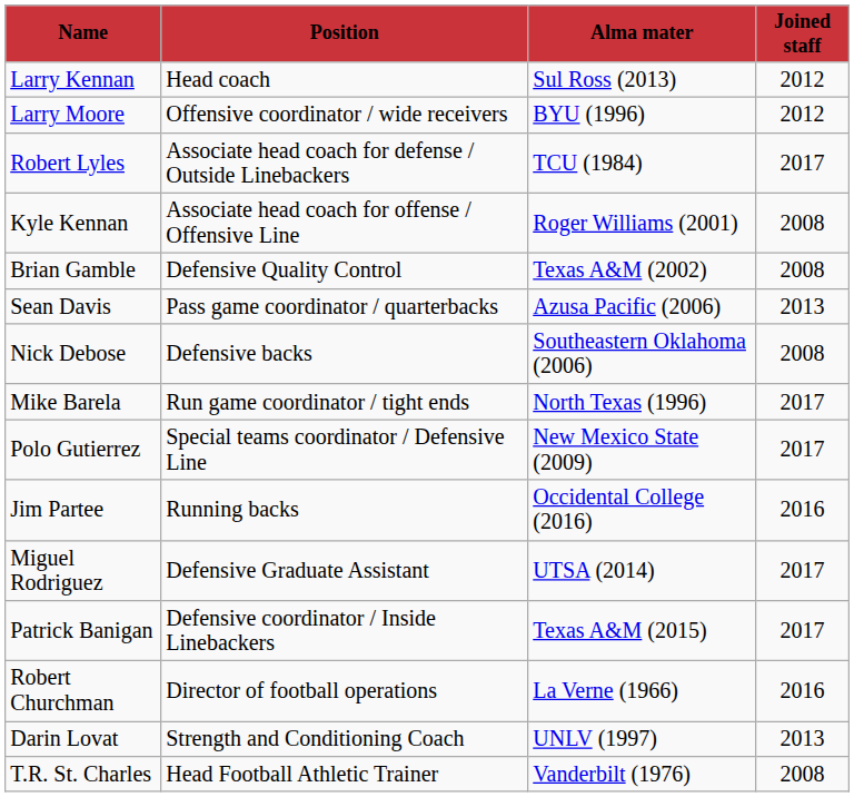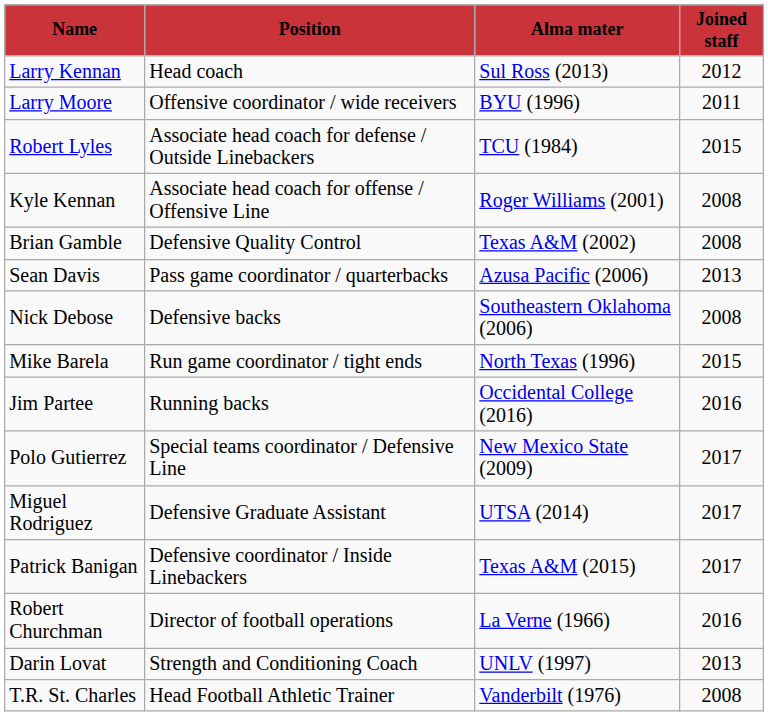 <table class="wikitable">
 <tr style="background:#CB333B; text-align:center;font-size:90%;">
 <td><span><strong>Name</strong> </span></td>
 <td><span><strong>Position</strong> </span></td>
 <td><span><strong>Alma mater</strong></span></td>
 <td><span><strong>Joined staff</strong></span></td>
 </tr>
 <tr>
 <td><a href='#'>Larry Kennan</a></td>
 <td>Head coach</td>
 <td><a href='#'>Sul Ross</a> (2013)</td>
 <td align=center>2012</td>
 </tr>
 <tr>
 <td><a href='#'>Larry Moore</a></td>
 <td>Offensive coordinator / wide receivers</td>
 <td><a href='#'>BYU</a> (1996)</td>
-<td align=center>2012</td>
+<td align=center>2011</td>
 </tr>
 <tr>
 <td><a href='#'>Robert Lyles</a></td>
 <td>Associate head coach for defense / Outside Linebackers</td>
 <td><a href='#'>TCU</a> (1984)</td>
-<td align=center>2017</td>
+<td align=center>2015</td>
 </tr>
 <tr>
 <td>Kyle Kennan</td>
 <td>Associate head coach for offense / Offensive Line</td>
 <td><a href='#'>Roger Williams</a> (2001)</td>
 <td align=center>2008</td>
 </tr>
 <tr>
 <td>Brian Gamble</td>
 <td>Defensive Quality Control</td>
 <td><a href='#'>Texas A&M</a> (2002)</td>
 <td align=center>2008</td>
 </tr>
 <tr>
 <td>Sean Davis</td>
 <td>Pass game coordinator / quarterbacks</td>
 <td><a href='#'>Azusa Pacific</a> (2006)</td>
 <td align=center>2013</td>
 </tr>
 <tr>
 <td>Nick Debose</td>
 <td>Defensive backs</td>
 <td><a href='#'>Southeastern Oklahoma</a> (2006)</td>
 <td align=center>2008</td>
 </tr>
 <tr>
 <td>Mike Barela</td>
 <td>Run game coordinator / tight ends</td>
 <td><a href='#'>North Texas</a> (1996)</td>
-<td align=center>2017</td>
+<td align=center>2015</td>
+</tr>
+<tr>
+<td>Jim Partee</td>
+<td>Running backs</td>
+<td><a href='#'>Occidental College</a> (2016)</td>
+<td align=center>2016</td>
 </tr>
 <tr>
 <td>Polo Gutierrez</td>
 <td>Special teams coordinator / Defensive Line</td>
 <td><a href='#'>New Mexico State</a> (2009)</td>
 <td align=center>2017</td>
-</tr>
-<tr>
-<td>Jim Partee</td>
-<td>Running backs</td>
-<td><a href='#'>Occidental College</a> (2016)</td>
-<td align=center>2016</td>
 </tr>
 <tr>
 <td>Miguel Rodriguez</td>
 <td>Defensive Graduate Assistant</td>
 <td><a href='#'>UTSA</a> (2014)</td>
 <td align=center>2017</td>
 </tr>
 <tr>
 <td>Patrick Banigan</td>
 <td>Defensive coordinator / Inside Linebackers</td>
 <td><a href='#'>Texas A&M</a> (2015)</td>
 <td align=center>2017</td>
 </tr>
 <tr>
 <td>Robert Churchman</td>
 <td>Director of football operations</td>
 <td><a href='#'>La Verne</a> (1966)</td>
 <td align=center>2016</td>
 </tr>
 <tr>
 <td>Darin Lovat</td>
 <td>Strength and Conditioning Coach</td>
 <td><a href='#'>UNLV</a> (1997)</td>
 <td align=center>2013</td>
 </tr>
 <tr>
 <td>T.R. St. Charles</td>
 <td>Head Football Athletic Trainer</td>
 <td><a href='#'>Vanderbilt</a> (1976)</td>
 <td align=center>2008</td>
 </tr>
 </table>
